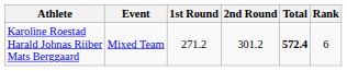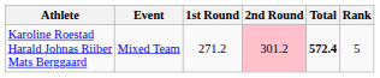 <table class="wikitable">
 <tr>
 <th>Athlete</th>
 <th>Event</th>
 <th>1st Round</th>
 <th>2nd Round</th>
 <th>Total</th>
 <th>Rank</th>
 </tr>
 <tr>
 <td><a href='#'>Karoline Roestad</a><br><a href='#'>Harald Johnas Riiber</a><br><a href='#'>Mats Berggaard</a></td>
 <td><a href='#'>Mixed Team</a></td>
 <td align="center">271.2</td>
-<td align="center">301.2</td>
+<td align="center" style="background: pink;">301.2</td>
 <td align="center"><strong>572.4</strong></td>
-<td align="center">6</td>
+<td align="center">5</td>
 </tr>
 </table>
